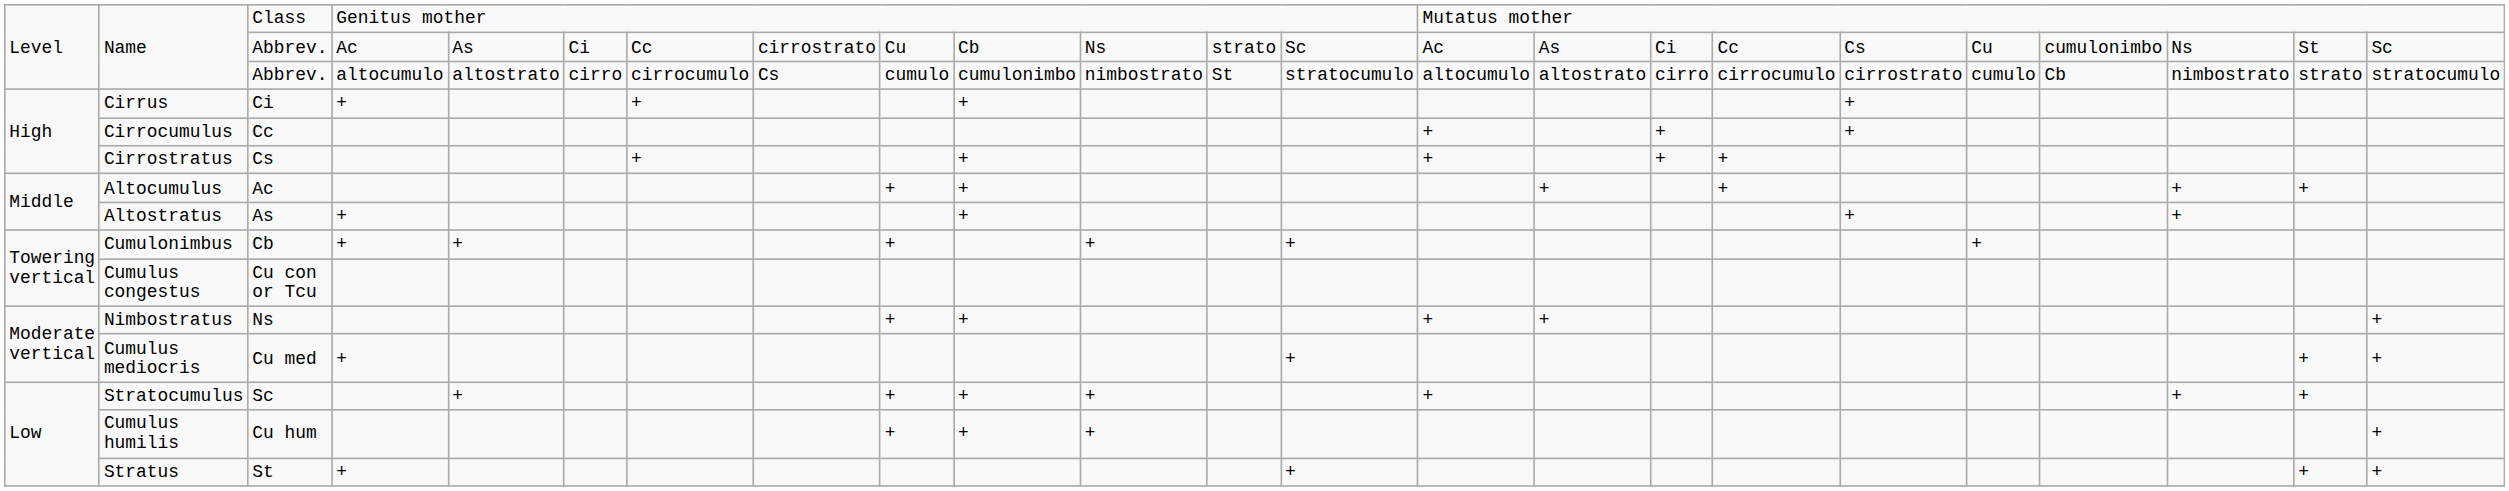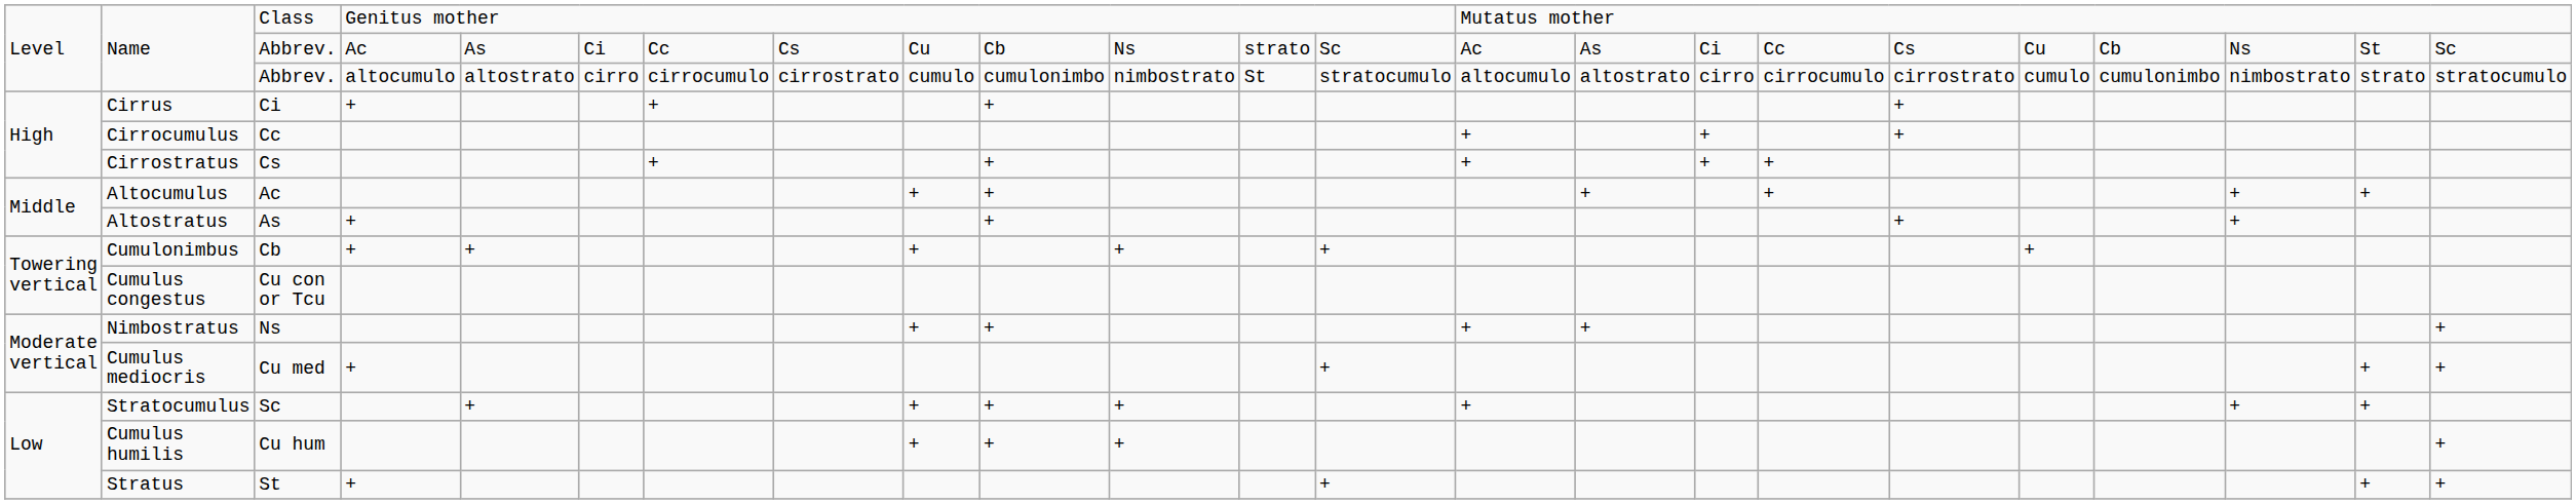 <table class="wikitable" style="font-size: 85%;">
 <tr>
 <td rowspan=3>Level</td>
 <td rowspan=3>Name</td>
 <td>Class</td>
 <td colspan="10">Genitus mother</td>
 <td colspan="10">Mutatus mother</td>
 </tr>
 <tr>
 <td>Abbrev.</td>
 <td>Ac</td>
 <td>As</td>
 <td>Ci</td>
 <td>Cc</td>
-<td>cirrostrato</td>
+<td>Cs</td>
 <td>Cu</td>
 <td>Cb</td>
 <td>Ns</td>
 <td>strato</td>
 <td>Sc</td>
 <td>Ac</td>
 <td>As</td>
 <td>Ci</td>
 <td>Cc</td>
 <td>Cs</td>
 <td>Cu</td>
-<td>cumulonimbo</td>
+<td>Cb</td>
 <td>Ns</td>
 <td>St</td>
 <td>Sc</td>
 </tr>
 <tr>
 <td>Abbrev.</td>
 <td>altocumulo</td>
 <td>altostrato</td>
 <td>cirro</td>
 <td>cirrocumulo</td>
-<td>Cs</td>
+<td>cirrostrato</td>
 <td>cumulo</td>
 <td>cumulonimbo</td>
 <td>nimbostrato</td>
 <td>St</td>
 <td>stratocumulo</td>
 <td>altocumulo</td>
 <td>altostrato</td>
 <td>cirro</td>
 <td>cirrocumulo</td>
 <td>cirrostrato</td>
 <td>cumulo</td>
-<td>Cb</td>
+<td>cumulonimbo</td>
 <td>nimbostrato</td>
 <td>strato</td>
 <td>stratocumulo</td>
 </tr>
 <tr>
 <td rowspan="3">High</td>
 <td>Cirrus</td>
 <td>Ci</td>
 <td>+</td>
 <td></td>
 <td></td>
 <td>+</td>
 <td></td>
 <td></td>
 <td>+</td>
 <td></td>
 <td></td>
 <td></td>
 <td></td>
 <td></td>
 <td></td>
 <td></td>
 <td>+</td>
 <td></td>
 <td></td>
 <td></td>
 <td></td>
 <td></td>
 </tr>
 <tr>
 <td>Cirrocumulus</td>
 <td>Cc</td>
 <td></td>
 <td></td>
 <td></td>
 <td></td>
 <td></td>
 <td></td>
 <td></td>
 <td></td>
 <td></td>
 <td></td>
 <td>+</td>
 <td></td>
 <td>+</td>
 <td></td>
 <td>+</td>
 <td></td>
 <td></td>
 <td></td>
 <td></td>
 <td></td>
 </tr>
 <tr>
 <td>Cirrostratus</td>
 <td>Cs</td>
 <td></td>
 <td></td>
 <td></td>
 <td>+</td>
 <td></td>
 <td></td>
 <td>+</td>
 <td></td>
 <td></td>
 <td></td>
 <td>+</td>
 <td></td>
 <td>+</td>
 <td>+</td>
 <td></td>
 <td></td>
 <td></td>
 <td></td>
 <td></td>
 <td></td>
 </tr>
 <tr>
 <td rowspan="2">Middle</td>
 <td>Altocumulus</td>
 <td>Ac</td>
 <td></td>
 <td></td>
 <td></td>
 <td></td>
 <td></td>
 <td>+</td>
 <td>+</td>
 <td></td>
 <td></td>
 <td></td>
 <td></td>
 <td>+</td>
 <td></td>
 <td>+</td>
 <td></td>
 <td></td>
 <td></td>
 <td>+</td>
 <td>+</td>
 <td></td>
 </tr>
 <tr>
 <td>Altostratus</td>
 <td>As</td>
 <td>+</td>
 <td></td>
 <td></td>
 <td></td>
 <td></td>
 <td></td>
 <td>+</td>
 <td></td>
 <td></td>
 <td></td>
 <td></td>
 <td></td>
 <td></td>
 <td></td>
 <td>+</td>
 <td></td>
 <td></td>
 <td>+</td>
 <td></td>
 <td></td>
 </tr>
 <tr>
 <td rowspan="2">Towering<br>vertical</td>
 <td>Cumulonimbus</td>
 <td>Cb</td>
 <td>+</td>
 <td>+</td>
 <td></td>
 <td></td>
 <td></td>
 <td>+</td>
 <td></td>
 <td>+</td>
 <td></td>
 <td>+</td>
 <td></td>
 <td></td>
 <td></td>
 <td></td>
 <td></td>
 <td>+</td>
 <td></td>
 <td></td>
 <td></td>
 <td></td>
 </tr>
 <tr>
 <td>Cumulus<br>congestus</td>
 <td>Cu con<br> or Tcu</td>
 <td></td>
 <td></td>
 <td></td>
 <td></td>
 <td></td>
 <td></td>
 <td></td>
 <td></td>
 <td></td>
 <td></td>
 <td></td>
 <td></td>
 <td></td>
 <td></td>
 <td></td>
 <td></td>
 <td></td>
 <td></td>
 <td></td>
 <td></td>
 </tr>
 <tr>
 <td rowspan="2">Moderate<br>vertical</td>
 <td>Nimbostratus</td>
 <td>Ns</td>
 <td></td>
 <td></td>
 <td></td>
 <td></td>
 <td></td>
 <td>+</td>
 <td>+</td>
 <td></td>
 <td></td>
 <td></td>
 <td>+</td>
 <td>+</td>
 <td></td>
 <td></td>
 <td></td>
 <td></td>
 <td></td>
 <td></td>
 <td></td>
 <td>+</td>
 </tr>
 <tr>
 <td>Cumulus<br>mediocris</td>
 <td>Cu med</td>
 <td>+</td>
 <td></td>
 <td></td>
 <td></td>
 <td></td>
 <td></td>
 <td></td>
 <td></td>
 <td></td>
 <td>+</td>
 <td></td>
 <td></td>
 <td></td>
 <td></td>
 <td></td>
 <td></td>
 <td></td>
 <td></td>
 <td>+</td>
 <td>+</td>
 </tr>
 <tr>
 <td rowspan="3">Low</td>
 <td>Stratocumulus</td>
 <td>Sc</td>
 <td></td>
 <td>+</td>
 <td></td>
 <td></td>
 <td></td>
 <td>+</td>
 <td>+</td>
 <td>+</td>
 <td></td>
 <td></td>
 <td>+</td>
 <td></td>
 <td></td>
 <td></td>
 <td></td>
 <td></td>
 <td></td>
 <td>+</td>
 <td>+</td>
 <td></td>
 </tr>
 <tr>
 <td>Cumulus<br>humilis</td>
 <td>Cu hum</td>
 <td></td>
 <td></td>
 <td></td>
 <td></td>
 <td></td>
 <td>+</td>
 <td>+</td>
 <td>+</td>
 <td></td>
 <td></td>
 <td></td>
 <td></td>
 <td></td>
 <td></td>
 <td></td>
 <td></td>
 <td></td>
 <td></td>
 <td></td>
 <td>+</td>
 </tr>
 <tr>
 <td>Stratus</td>
 <td>St</td>
 <td>+</td>
 <td></td>
 <td></td>
 <td></td>
 <td></td>
 <td></td>
 <td></td>
 <td></td>
 <td></td>
 <td>+</td>
 <td></td>
 <td></td>
 <td></td>
 <td></td>
 <td></td>
 <td></td>
 <td></td>
 <td></td>
 <td>+</td>
 <td>+</td>
 </tr>
 </table>
